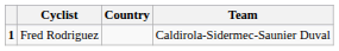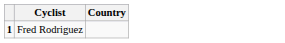 <table class="wikitable">
 <tr style="background:#ccccff;">
 <th></th>
 <th>Cyclist</th>
 <th>Country</th>
-<th>Team</th>
 </tr>
 <tr>
 <td><strong>1</strong></td>
 <td>Fred Rodriguez</td>
 <td></td>
-<td>Caldirola-Sidermec-Saunier Duval</td>
 </tr>
 </table>
